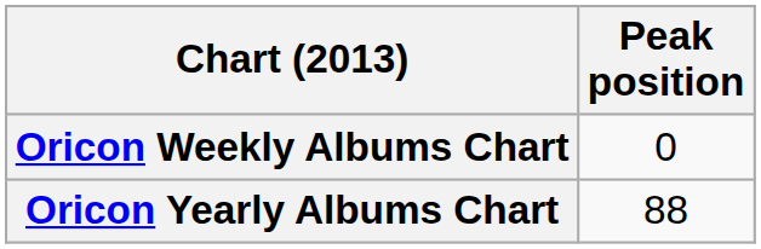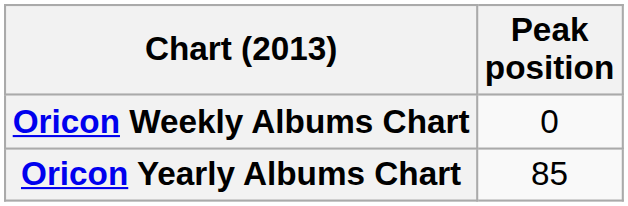 <table class="wikitable plainrowheaders" style="text-align:center;">
 <tr>
 <th>Chart (2013)</th>
 <th>Peak<br>position</th>
 </tr>
 <tr>
 <th scope="row"><a href='#'>Oricon</a> Weekly Albums Chart</th>
 <td>0</td>
 </tr>
 <tr>
 <th scope="row"><a href='#'>Oricon</a> Yearly Albums Chart</th>
-<td>88</td>
+<td>85</td>
 </tr>
 </table>
